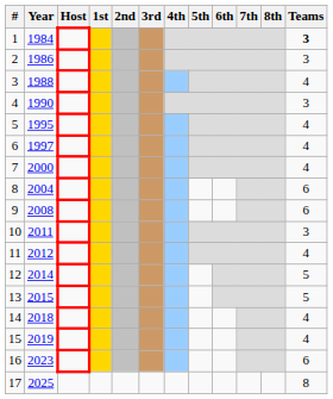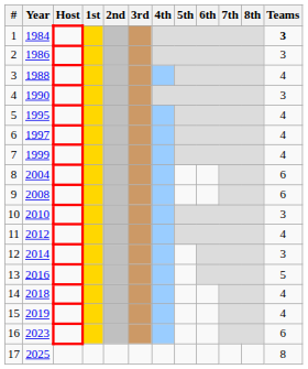 <table class="wikitable sortable" style="text-align:left; font-size:90%">
 <tr>
 <th>#</th>
 <th>Year</th>
 <th>Host</th>
 <th>1st</th>
 <th>2nd</th>
 <th>3rd</th>
 <th>4th</th>
 <th>5th</th>
 <th>6th</th>
 <th>7th</th>
 <th>8th</th>
 <th>Teams</th>
 </tr>
 <tr>
 <td align="center">1</td>
 <td align="center"><a href='#'>1984</a></td>
 <td style="border:3px solid red"></td>
 <td bgcolor=gold></td>
 <td bgcolor=silver></td>
 <td bgcolor=cc9966></td>
 <td colspan=5 bgcolor=#DCDCDC></td>
 <td align="center"><strong>3</strong></td>
 </tr>
 <tr>
 <td align="center">2</td>
 <td align="center"><a href='#'>1986</a></td>
 <td style="border:3px solid red"></td>
 <td bgcolor=gold></td>
 <td bgcolor=silver></td>
 <td bgcolor=cc9966></td>
 <td colspan=5 bgcolor=#DCDCDC></td>
 <td align="center">3</td>
 </tr>
 <tr>
 <td align="center">3</td>
 <td align="center"><a href='#'>1988</a></td>
 <td style="border:3px solid red"></td>
 <td bgcolor=gold></td>
 <td bgcolor=silver></td>
 <td bgcolor=cc9966></td>
 <td bgcolor=9acdff></td>
 <td colspan=4 bgcolor=#DCDCDC></td>
 <td align="center">4</td>
 </tr>
 <tr>
 <td align="center">4</td>
 <td align="center"><a href='#'>1990</a></td>
 <td style="border:3px solid red"></td>
 <td bgcolor=gold></td>
 <td bgcolor=silver></td>
 <td bgcolor=cc9966></td>
 <td colspan=5 bgcolor=#DCDCDC></td>
 <td align="center">3</td>
 </tr>
 <tr>
 <td align="center">5</td>
 <td align="center"><a href='#'>1995</a></td>
 <td style="border:3px solid red"></td>
 <td bgcolor=gold></td>
 <td bgcolor=silver></td>
 <td bgcolor=cc9966></td>
 <td bgcolor=9acdff></td>
 <td colspan=4 bgcolor=#DCDCDC></td>
 <td align="center">4</td>
 </tr>
 <tr>
 <td align="center">6</td>
 <td align="center"><a href='#'>1997</a></td>
 <td style="border:3px solid red"></td>
 <td bgcolor=gold></td>
 <td bgcolor=silver></td>
 <td bgcolor=cc9966></td>
 <td bgcolor=9acdff></td>
 <td colspan=4 bgcolor=#DCDCDC></td>
 <td align="center">4</td>
 </tr>
 <tr>
 <td align="center">7</td>
-<td align="center"><a href='#'>2000</a></td>
+<td align="center"><a href='#'>1999</a></td>
 <td style="border:3px solid red"></td>
 <td bgcolor=gold></td>
 <td bgcolor=silver></td>
 <td bgcolor=cc9966></td>
 <td bgcolor=9acdff></td>
 <td colspan=4 bgcolor=#DCDCDC></td>
 <td align="center">4</td>
 </tr>
 <tr>
 <td align="center">8</td>
 <td align="center"><a href='#'>2004</a></td>
 <td style="border:3px solid red"></td>
 <td bgcolor=gold></td>
 <td bgcolor=silver></td>
 <td bgcolor=cc9966></td>
 <td bgcolor=9acdff></td>
 <td></td>
 <td></td>
 <td colspan=2 bgcolor=#DCDCDC></td>
 <td align="center">6</td>
 </tr>
 <tr>
 <td align="center">9</td>
 <td align="center"><a href='#'>2008</a></td>
 <td style="border:3px solid red"></td>
 <td bgcolor=gold></td>
 <td bgcolor=silver></td>
 <td bgcolor=cc9966></td>
 <td bgcolor=9acdff></td>
 <td></td>
 <td></td>
 <td colspan=2 bgcolor=#DCDCDC></td>
 <td align="center">6</td>
 </tr>
 <tr>
 <td align="center">10</td>
-<td align="center"><a href='#'>2011</a></td>
+<td align="center"><a href='#'>2010</a></td>
 <td style="border:3px solid red"></td>
 <td bgcolor=gold></td>
 <td bgcolor=silver></td>
 <td bgcolor=cc9966></td>
 <td bgcolor=9acdff></td>
 <td colspan=4 bgcolor=#DCDCDC></td>
 <td align="center">3</td>
 </tr>
 <tr>
 <td align="center">11</td>
 <td align="center"><a href='#'>2012</a></td>
 <td style="border:3px solid red"></td>
 <td bgcolor=gold></td>
 <td bgcolor=silver></td>
 <td bgcolor=cc9966></td>
 <td bgcolor=9acdff></td>
 <td colspan=4 bgcolor=#DCDCDC></td>
 <td align="center">4</td>
 </tr>
 <tr>
 <td align="center">12</td>
 <td align="center"><a href='#'>2014</a></td>
 <td style="border:3px solid red"></td>
 <td bgcolor=gold></td>
 <td bgcolor=silver></td>
 <td bgcolor=cc9966></td>
 <td bgcolor=9acdff></td>
 <td></td>
 <td colspan=3 bgcolor=#DCDCDC></td>
-<td align="center">5</td>
+<td align="center">3</td>
 </tr>
 <tr>
 <td align="center">13</td>
-<td align="center"><a href='#'>2015</a></td>
+<td align="center"><a href='#'>2016</a></td>
 <td style="border:3px solid red"></td>
 <td bgcolor=gold></td>
 <td bgcolor=silver></td>
 <td bgcolor=cc9966></td>
 <td bgcolor=9acdff></td>
 <td></td>
 <td colspan=3 bgcolor=#DCDCDC></td>
 <td align="center">5</td>
 </tr>
 <tr>
 <td align="center">14</td>
 <td align="center"><a href='#'>2018</a></td>
 <td style="border:3px solid red"></td>
 <td bgcolor=gold></td>
 <td bgcolor=silver></td>
 <td bgcolor=cc9966></td>
 <td bgcolor=9acdff></td>
 <td></td>
 <td></td>
 <td colspan=2 bgcolor=#DCDCDC></td>
 <td align="center">4</td>
 </tr>
 <tr>
 <td align="center">15</td>
 <td align="center"><a href='#'>2019</a></td>
 <td style="border:3px solid red"></td>
 <td bgcolor=gold></td>
 <td bgcolor=silver></td>
 <td bgcolor=cc9966></td>
 <td bgcolor=9acdff></td>
 <td></td>
 <td></td>
 <td colspan=2 bgcolor=#DCDCDC></td>
 <td align="center">4</td>
 </tr>
 <tr>
 <td align="center">16</td>
 <td align="center"><a href='#'>2023</a></td>
 <td style="border:3px solid red"> </td>
 <td bgcolor=gold></td>
 <td bgcolor=silver></td>
 <td bgcolor=cc9966></td>
 <td bgcolor=9acdff></td>
 <td></td>
 <td></td>
 <td colspan=2 bgcolor=#DCDCDC></td>
 <td align="center">6</td>
 </tr>
 <tr>
 <td align="center">17</td>
 <td align="center"><a href='#'>2025</a></td>
 <td style="border:"></td>
 <td></td>
 <td></td>
 <td></td>
 <td></td>
 <td></td>
 <td></td>
 <td></td>
 <td></td>
 <td align="center">8</td>
 </tr>
 </table>
